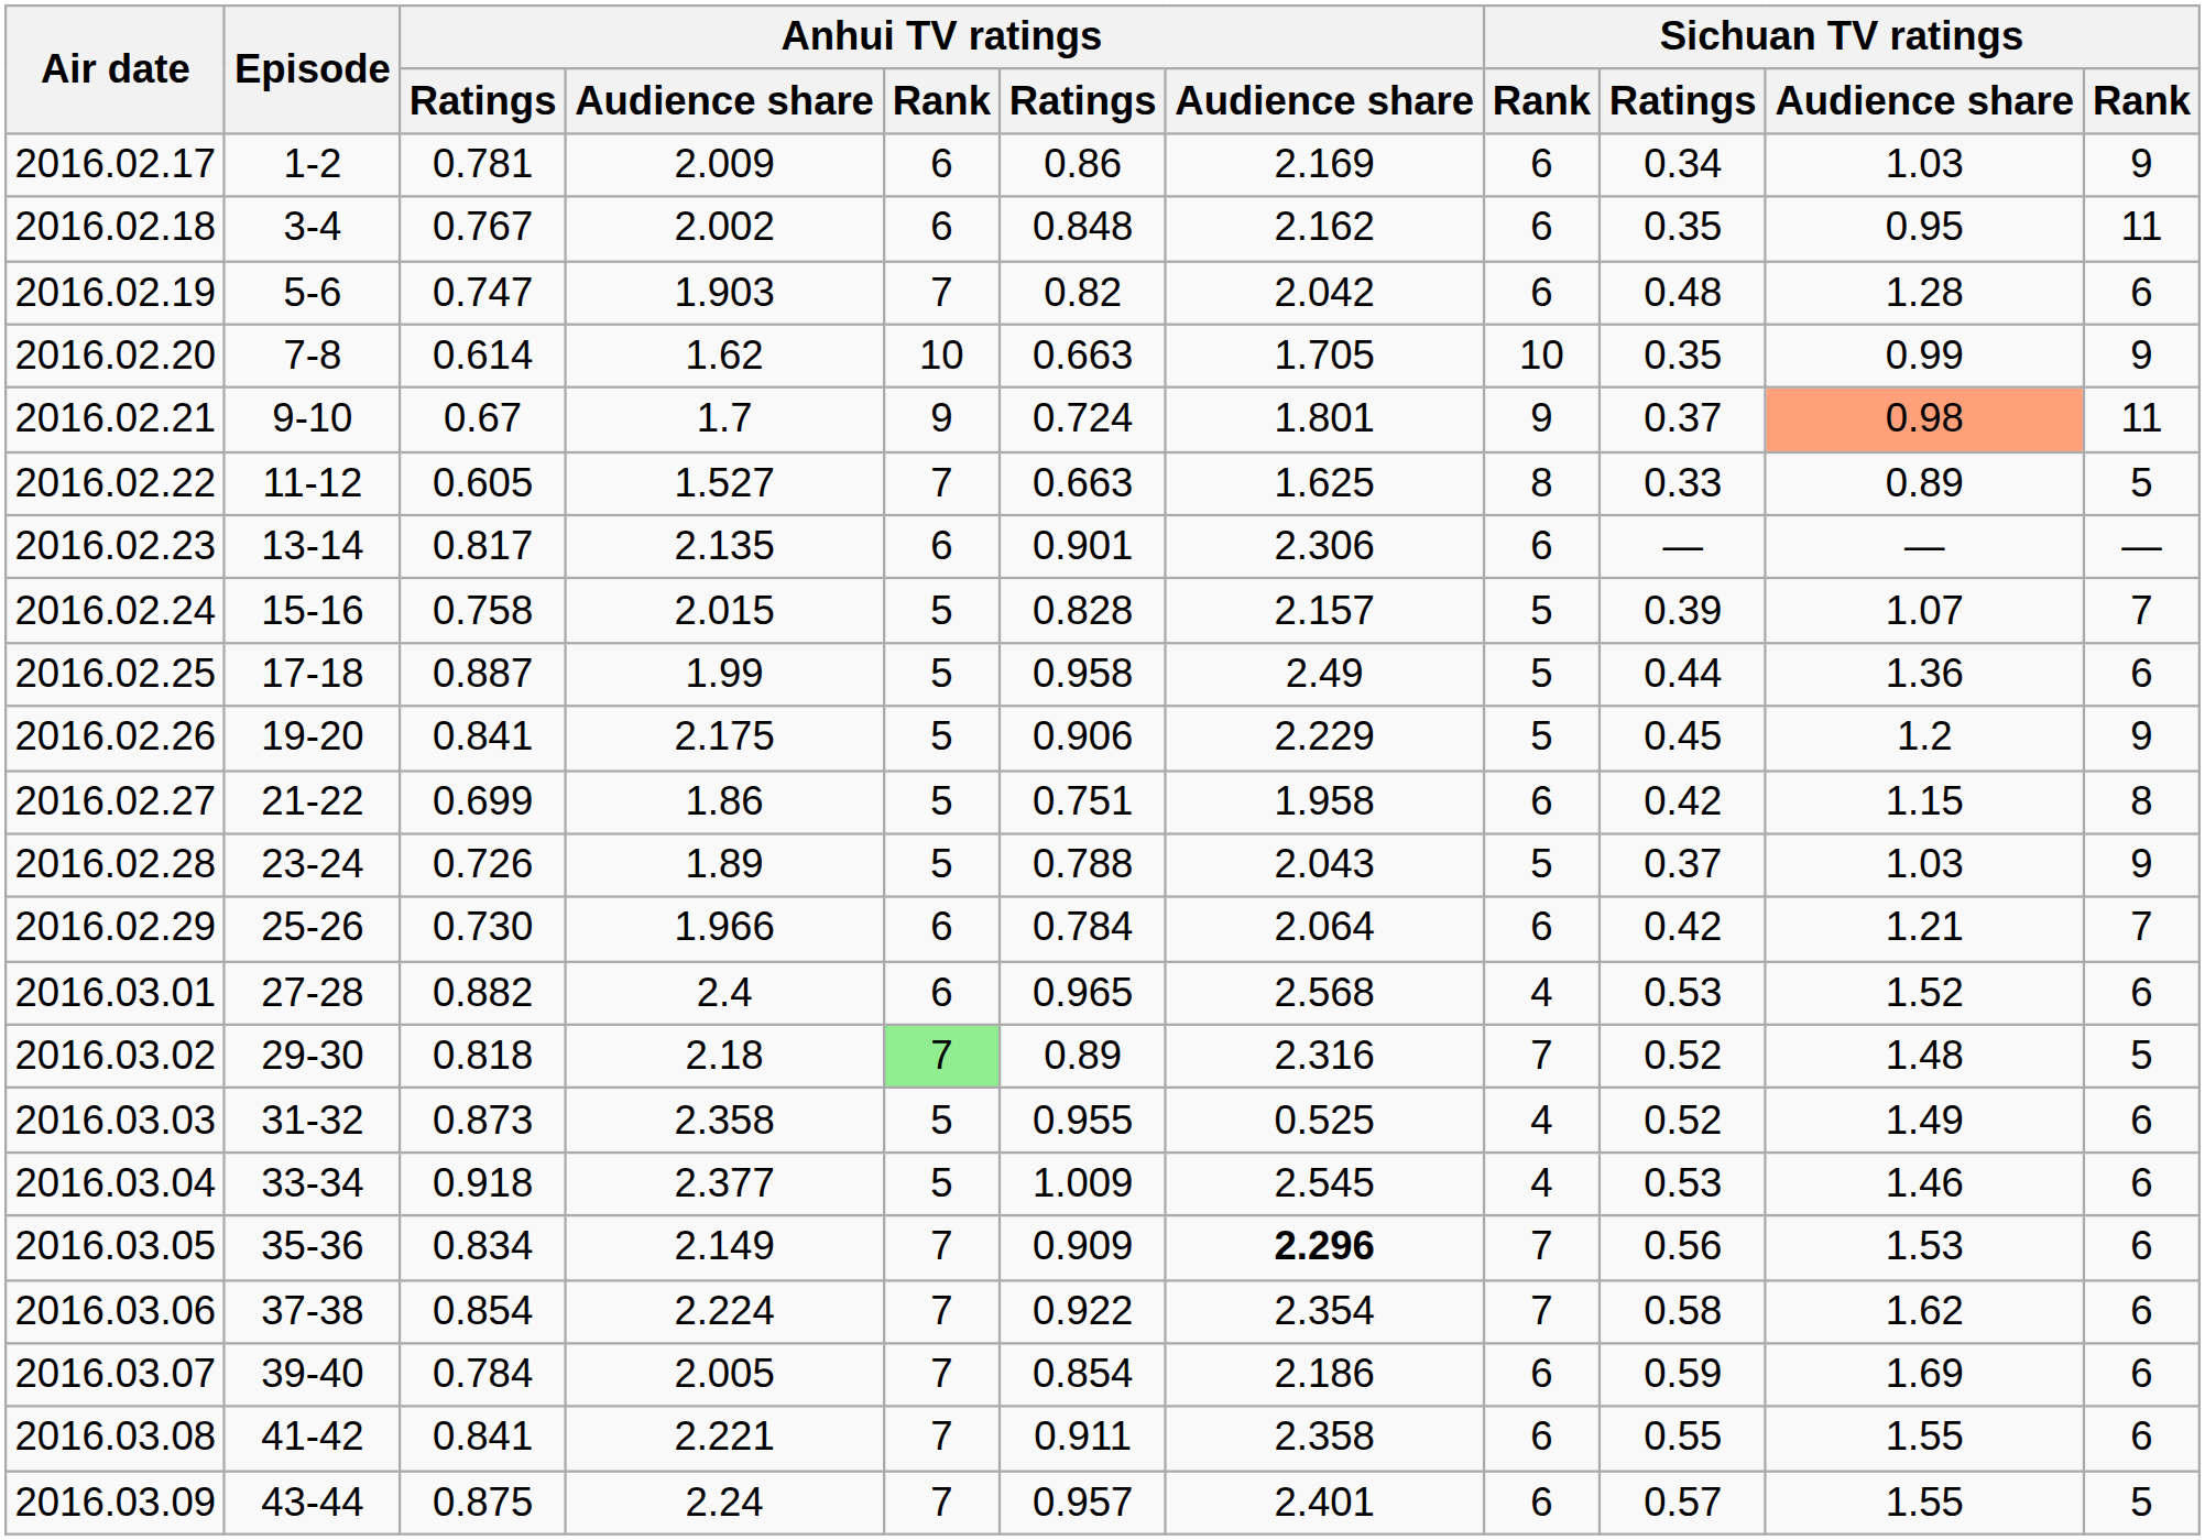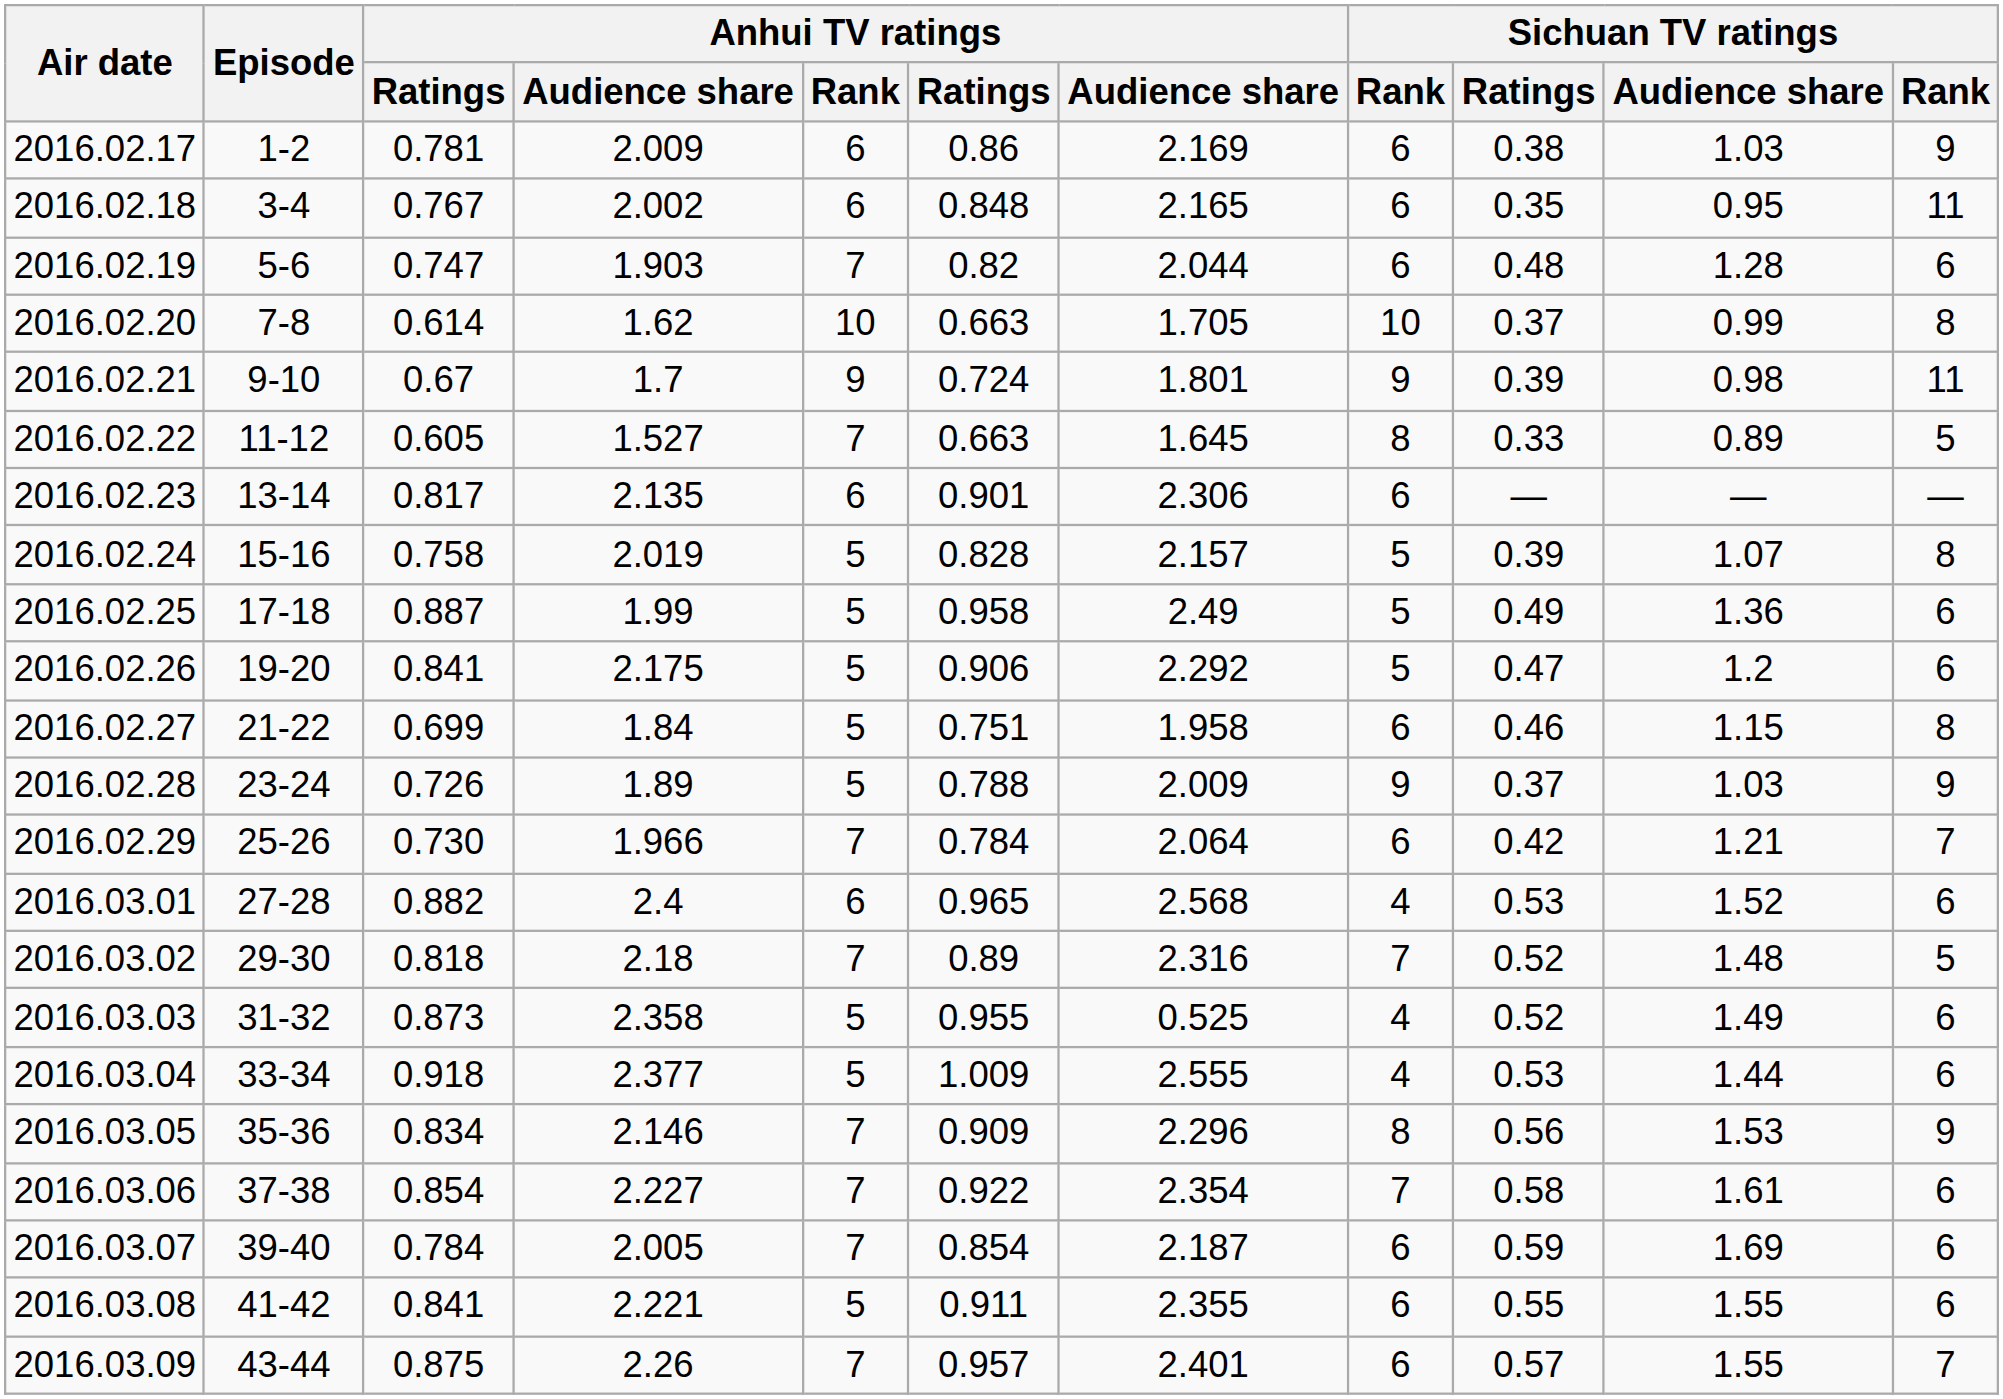 <table class="wikitable sortable mw-collapsible mw-collapsed jquery-tablesorter" style="text-align:center">
 <tr>
 <th rowspan="2">Air date</th>
 <th rowspan="2">Episode</th>
 <th colspan="5">Anhui TV ratings</th>
 <th colspan="4">Sichuan TV ratings</th>
 </tr>
 <tr>
 <th>Ratings</th>
 <th>Audience share</th>
 <th>Rank</th>
 <th>Ratings</th>
 <th>Audience share</th>
 <th>Rank</th>
 <th>Ratings</th>
 <th>Audience share</th>
 <th>Rank</th>
 </tr>
 <tr>
 <td>2016.02.17</td>
 <td>1-2</td>
 <td>0.781</td>
 <td>2.009</td>
 <td>6</td>
 <td>0.86</td>
 <td>2.169</td>
 <td>6</td>
-<td>0.34</td>
+<td>0.38</td>
 <td>1.03</td>
 <td>9</td>
 </tr>
 <tr>
 <td>2016.02.18</td>
 <td>3-4</td>
 <td>0.767</td>
 <td>2.002</td>
 <td>6</td>
 <td>0.848</td>
-<td>2.162</td>
+<td>2.165</td>
 <td>6</td>
 <td>0.35</td>
 <td>0.95</td>
 <td>11</td>
 </tr>
 <tr>
 <td>2016.02.19</td>
 <td>5-6</td>
 <td>0.747</td>
 <td>1.903</td>
 <td>7</td>
 <td>0.82</td>
-<td>2.042</td>
+<td>2.044</td>
 <td>6</td>
 <td>0.48</td>
 <td>1.28</td>
 <td>6</td>
 </tr>
 <tr>
 <td>2016.02.20</td>
 <td>7-8</td>
 <td>0.614</td>
 <td>1.62</td>
 <td>10</td>
 <td>0.663</td>
 <td>1.705</td>
 <td>10</td>
-<td>0.35</td>
+<td>0.37</td>
 <td>0.99</td>
-<td>9</td>
+<td>8</td>
 </tr>
 <tr>
 <td>2016.02.21</td>
 <td>9-10</td>
 <td>0.67</td>
 <td>1.7</td>
 <td>9</td>
 <td>0.724</td>
 <td>1.801</td>
 <td>9</td>
-<td>0.37</td>
-<td style="background: lightsalmon;">0.98</td>
+<td>0.39</td>
+<td>0.98</td>
 <td>11</td>
 </tr>
 <tr>
 <td>2016.02.22</td>
 <td>11-12</td>
 <td>0.605</td>
 <td>1.527</td>
 <td>7</td>
 <td>0.663</td>
-<td>1.625</td>
+<td>1.645</td>
 <td>8</td>
 <td>0.33</td>
 <td>0.89</td>
 <td>5</td>
 </tr>
 <tr>
 <td>2016.02.23</td>
 <td>13-14</td>
 <td>0.817</td>
 <td>2.135</td>
 <td>6</td>
 <td>0.901</td>
 <td>2.306</td>
 <td>6</td>
 <td rowspan="1">—</td>
 <td>—</td>
 <td>—</td>
 </tr>
 <tr>
 <td>2016.02.24</td>
 <td>15-16</td>
 <td>0.758</td>
-<td>2.015</td>
+<td>2.019</td>
 <td>5</td>
 <td>0.828</td>
 <td>2.157</td>
 <td>5</td>
 <td>0.39</td>
 <td>1.07</td>
-<td>7</td>
+<td>8</td>
 </tr>
 <tr>
 <td>2016.02.25</td>
 <td>17-18</td>
 <td>0.887</td>
 <td>1.99</td>
 <td>5</td>
 <td>0.958</td>
 <td>2.49</td>
 <td>5</td>
-<td>0.44</td>
+<td>0.49</td>
 <td>1.36</td>
 <td>6</td>
 </tr>
 <tr>
 <td>2016.02.26</td>
 <td>19-20</td>
 <td>0.841</td>
 <td>2.175</td>
 <td>5</td>
 <td>0.906</td>
-<td>2.229</td>
+<td>2.292</td>
 <td>5</td>
-<td>0.45</td>
+<td>0.47</td>
 <td>1.2</td>
-<td>9</td>
+<td>6</td>
 </tr>
 <tr>
 <td>2016.02.27</td>
 <td>21-22</td>
 <td>0.699</td>
-<td>1.86</td>
+<td>1.84</td>
 <td>5</td>
 <td>0.751</td>
 <td>1.958</td>
 <td>6</td>
-<td>0.42</td>
+<td>0.46</td>
 <td>1.15</td>
 <td>8</td>
 </tr>
 <tr>
 <td>2016.02.28</td>
 <td>23-24</td>
 <td>0.726</td>
 <td>1.89</td>
 <td>5</td>
 <td>0.788</td>
-<td>2.043</td>
-<td>5</td>
+<td>2.009</td>
+<td>9</td>
 <td>0.37</td>
 <td>1.03</td>
 <td>9</td>
 </tr>
 <tr>
 <td>2016.02.29</td>
 <td>25-26</td>
 <td>0.730</td>
 <td>1.966</td>
-<td>6</td>
+<td>7</td>
 <td>0.784</td>
 <td>2.064</td>
 <td>6</td>
 <td>0.42</td>
 <td>1.21</td>
 <td>7</td>
 </tr>
 <tr>
 <td>2016.03.01</td>
 <td>27-28</td>
 <td>0.882</td>
 <td>2.4</td>
 <td>6</td>
 <td>0.965</td>
 <td>2.568</td>
 <td>4</td>
 <td>0.53</td>
 <td>1.52</td>
 <td>6</td>
 </tr>
 <tr>
 <td>2016.03.02</td>
 <td>29-30</td>
 <td>0.818</td>
 <td>2.18</td>
-<td style="background: lightgreen;">7</td>
+<td>7</td>
 <td>0.89</td>
 <td>2.316</td>
 <td>7</td>
 <td>0.52</td>
 <td>1.48</td>
 <td>5</td>
 </tr>
 <tr>
 <td>2016.03.03</td>
 <td>31-32</td>
 <td>0.873</td>
 <td>2.358</td>
 <td>5</td>
 <td>0.955</td>
 <td>0.525</td>
 <td>4</td>
 <td>0.52</td>
 <td>1.49</td>
 <td>6</td>
 </tr>
 <tr>
 <td>2016.03.04</td>
 <td>33-34</td>
 <td>0.918</td>
 <td>2.377</td>
 <td>5</td>
 <td>1.009</td>
-<td>2.545</td>
+<td>2.555</td>
 <td>4</td>
 <td>0.53</td>
-<td>1.46</td>
+<td>1.44</td>
 <td>6</td>
 </tr>
 <tr>
 <td>2016.03.05</td>
 <td>35-36</td>
 <td>0.834</td>
-<td>2.149</td>
+<td>2.146</td>
 <td>7</td>
 <td>0.909</td>
-<td><strong>2.296</strong></td>
-<td>7</td>
+<td>2.296</td>
+<td>8</td>
 <td>0.56</td>
 <td>1.53</td>
-<td>6</td>
+<td>9</td>
 </tr>
 <tr>
 <td>2016.03.06</td>
 <td>37-38</td>
 <td>0.854</td>
-<td>2.224</td>
+<td>2.227</td>
 <td>7</td>
 <td>0.922</td>
 <td>2.354</td>
 <td>7</td>
 <td>0.58</td>
-<td>1.62</td>
+<td>1.61</td>
 <td>6</td>
 </tr>
 <tr>
 <td>2016.03.07</td>
 <td>39-40</td>
 <td>0.784</td>
 <td>2.005</td>
 <td>7</td>
 <td>0.854</td>
-<td>2.186</td>
+<td>2.187</td>
 <td>6</td>
 <td>0.59</td>
 <td>1.69</td>
 <td>6</td>
 </tr>
 <tr>
 <td>2016.03.08</td>
 <td>41-42</td>
 <td>0.841</td>
 <td>2.221</td>
-<td>7</td>
+<td>5</td>
 <td>0.911</td>
-<td>2.358</td>
+<td>2.355</td>
 <td>6</td>
 <td>0.55</td>
 <td>1.55</td>
 <td>6</td>
 </tr>
 <tr>
 <td>2016.03.09</td>
 <td>43-44</td>
 <td>0.875</td>
-<td>2.24</td>
+<td>2.26</td>
 <td>7</td>
 <td>0.957</td>
 <td>2.401</td>
 <td>6</td>
 <td>0.57</td>
 <td>1.55</td>
-<td>5</td>
+<td>7</td>
 </tr>
 </table>
